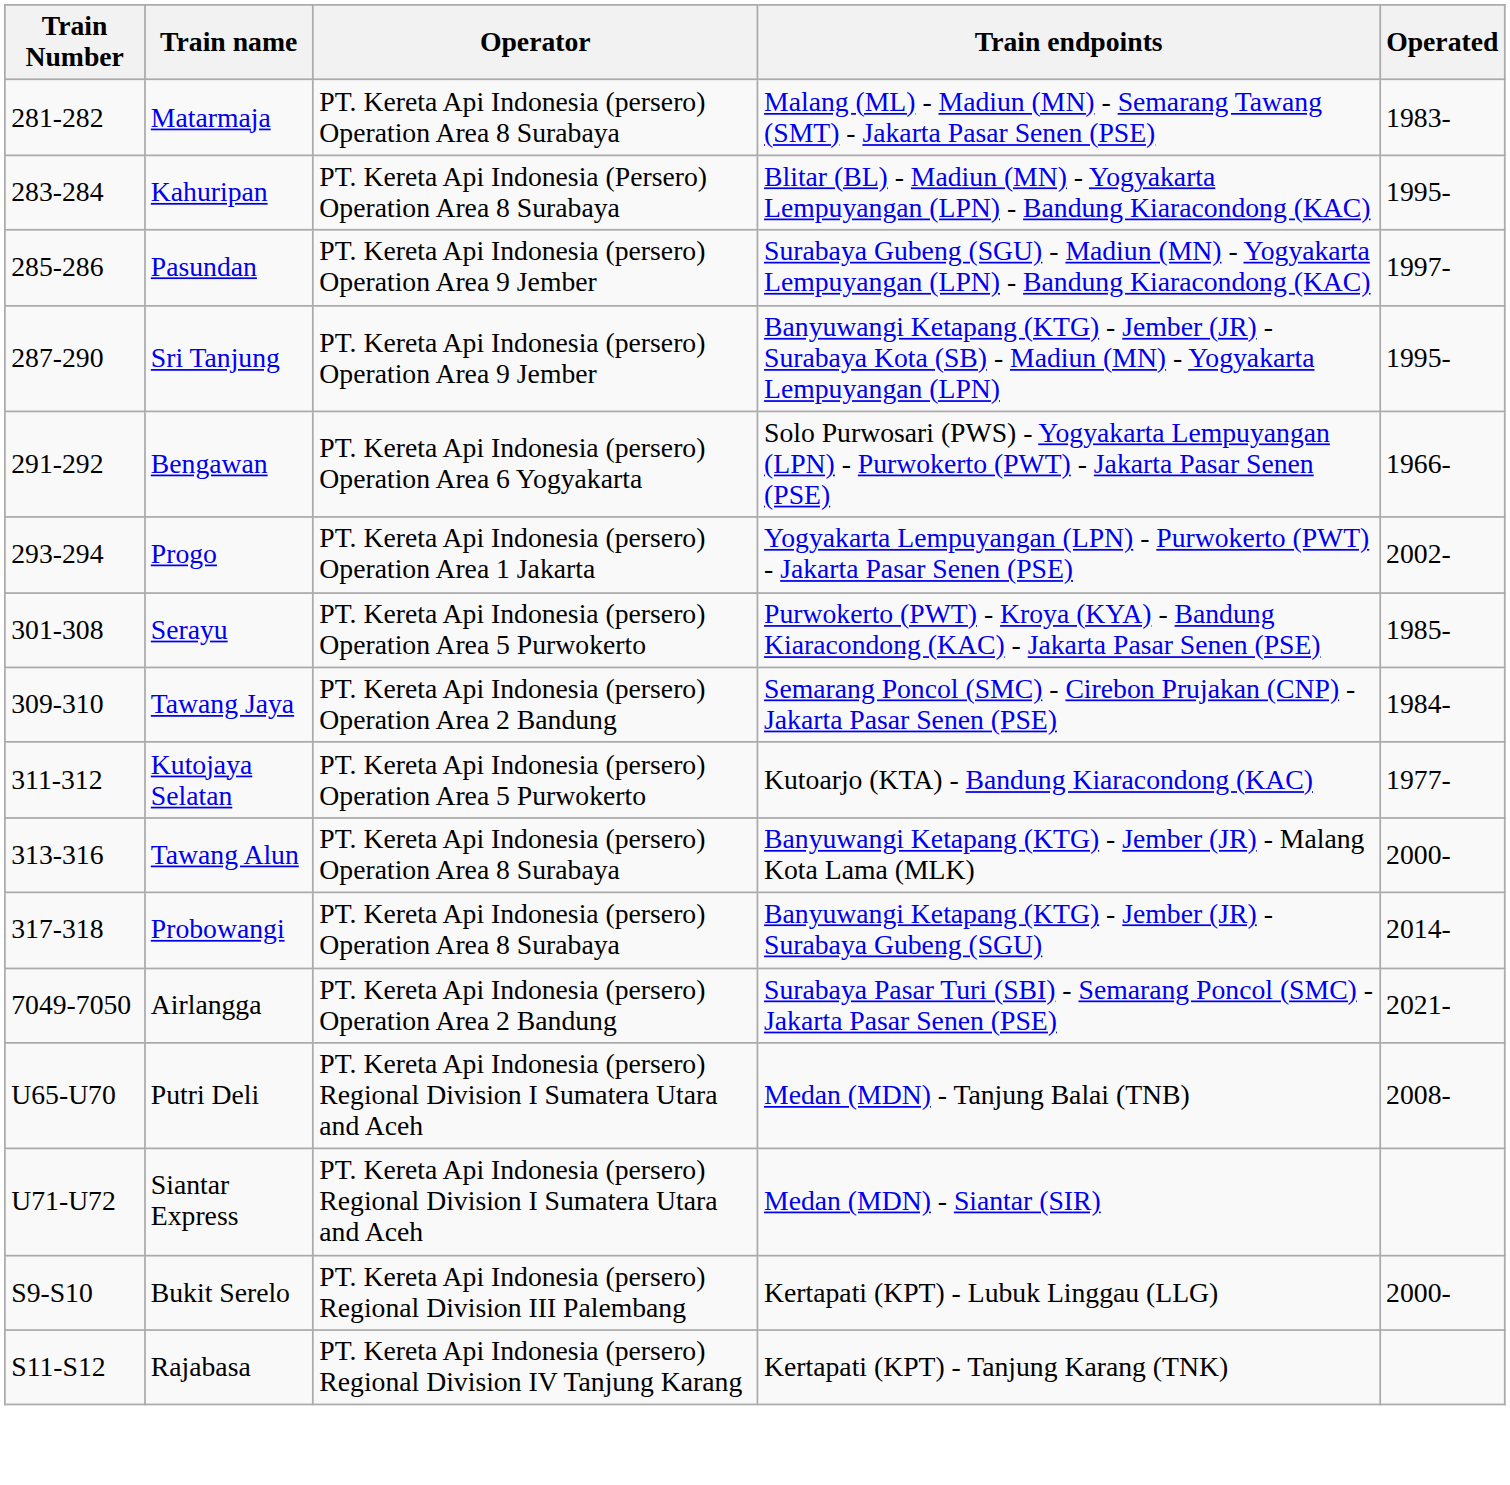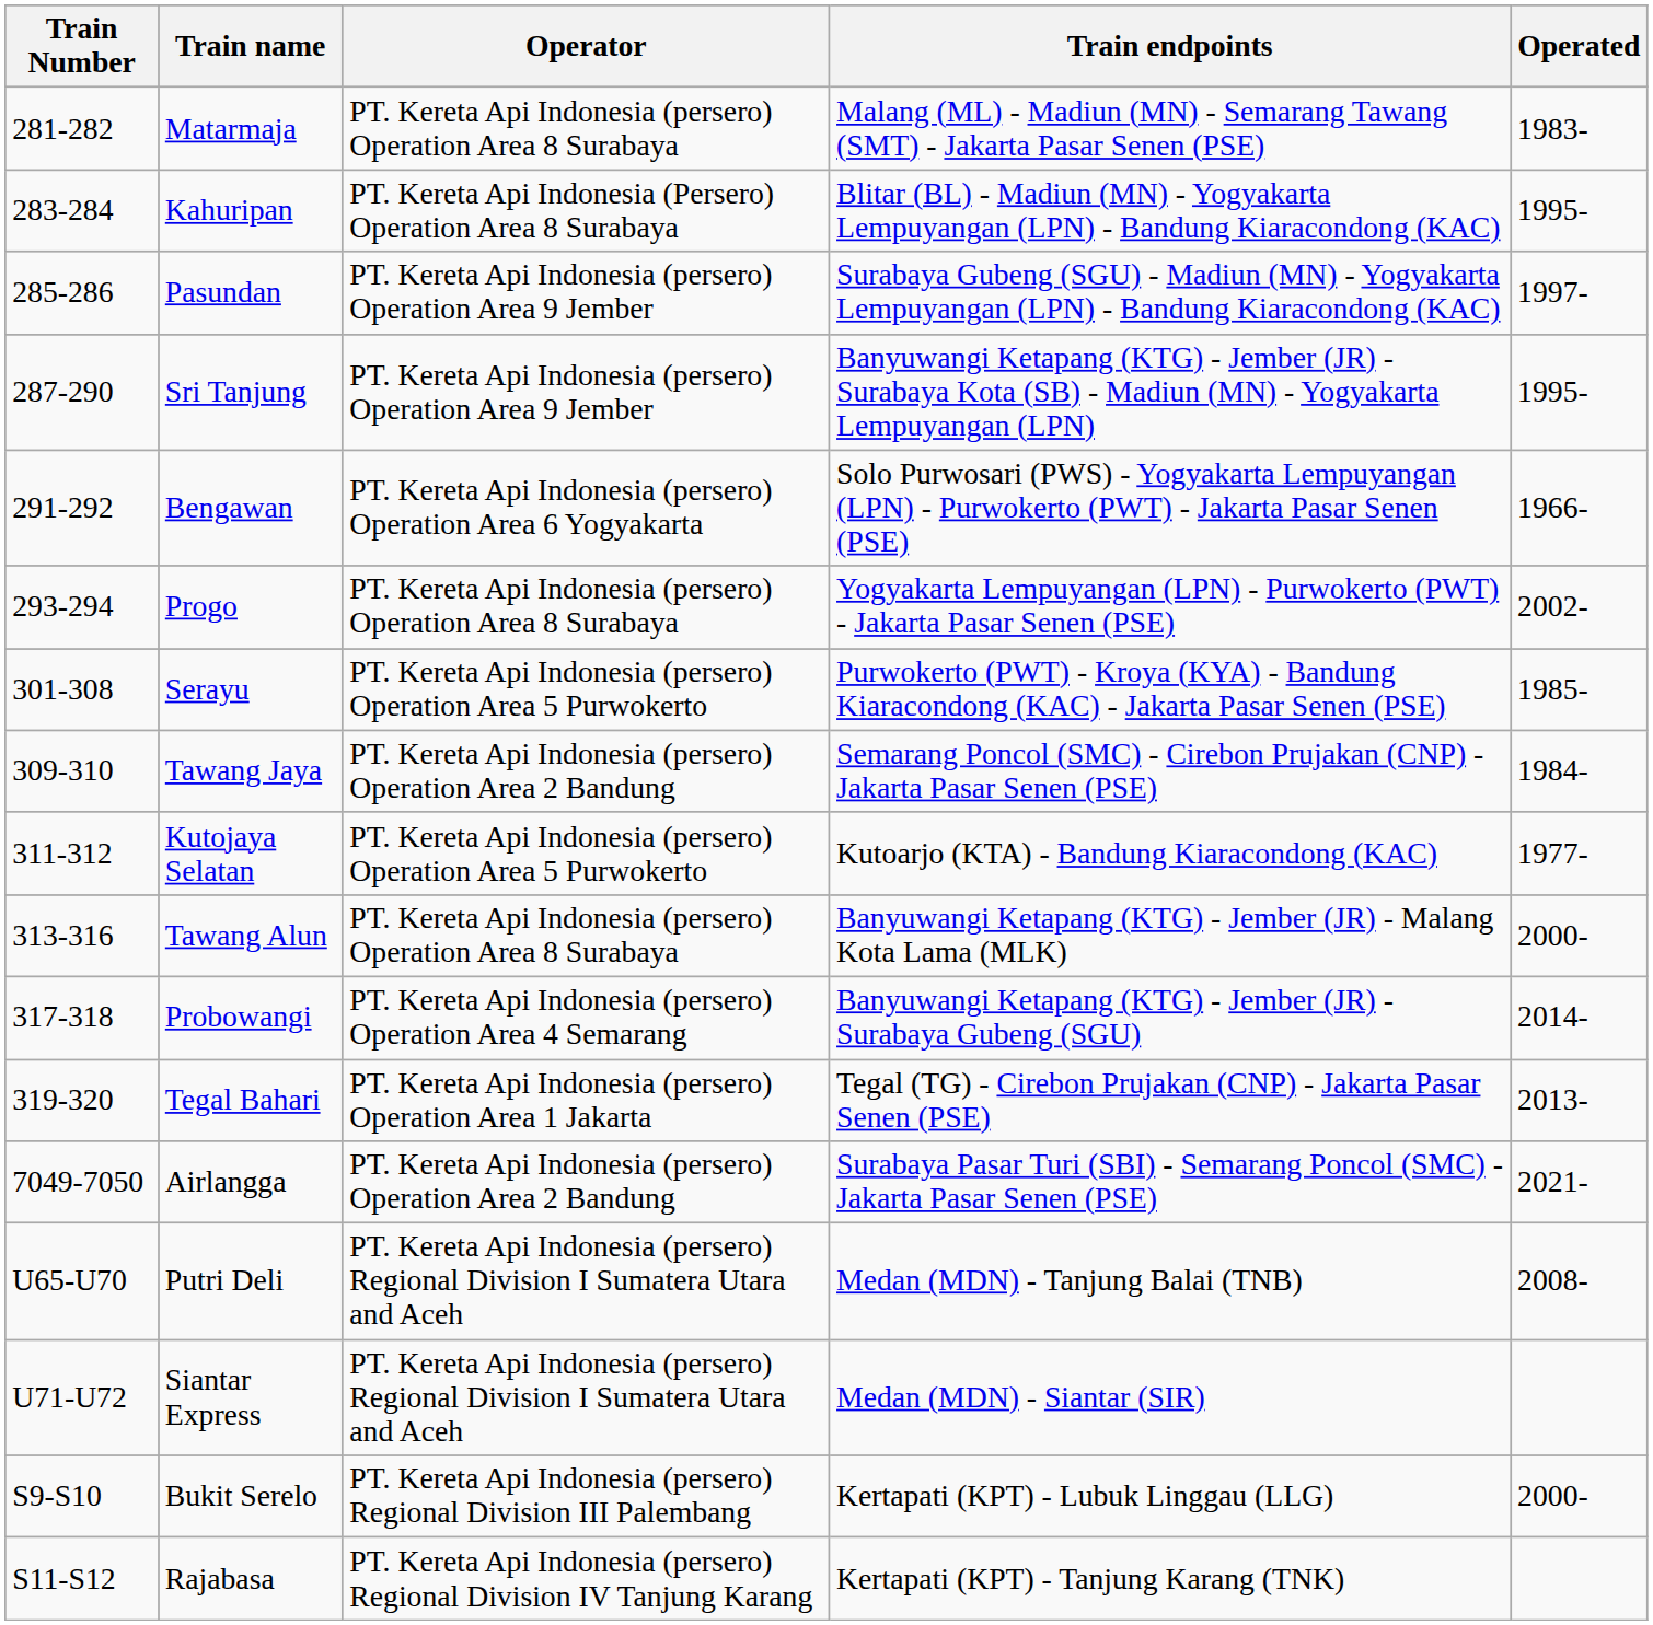 <table class="wikitable sortable">
 <tr>
 <th>Train Number</th>
 <th>Train name</th>
 <th>Operator</th>
 <th>Train endpoints</th>
 <th>Operated</th>
 </tr>
 <tr>
 <td>281-282</td>
 <td><a href='#'>Matarmaja</a></td>
 <td>PT. Kereta Api Indonesia (persero) Operation Area 8 Surabaya</td>
 <td><a href='#'>Malang (ML)</a> - <a href='#'>Madiun (MN)</a> - <a href='#'>Semarang Tawang (SMT)</a> - <a href='#'>Jakarta Pasar Senen (PSE)</a></td>
 <td>1983-</td>
 </tr>
 <tr>
 <td>283-284</td>
 <td><a href='#'>Kahuripan</a></td>
 <td>PT. Kereta Api Indonesia (Persero) Operation Area 8 Surabaya</td>
 <td><a href='#'>Blitar (BL)</a> - <a href='#'>Madiun (MN)</a> - <a href='#'>Yogyakarta Lempuyangan (LPN)</a> - <a href='#'>Bandung Kiaracondong (KAC)</a></td>
 <td>1995-</td>
 </tr>
 <tr>
 <td>285-286</td>
 <td><a href='#'>Pasundan</a></td>
 <td>PT. Kereta Api Indonesia (persero) Operation Area 9 Jember</td>
 <td><a href='#'>Surabaya Gubeng (SGU)</a> - <a href='#'>Madiun (MN)</a> - <a href='#'>Yogyakarta Lempuyangan (LPN)</a> - <a href='#'>Bandung Kiaracondong (KAC)</a></td>
 <td>1997-</td>
 </tr>
 <tr>
 <td>287-290</td>
 <td><a href='#'>Sri Tanjung</a></td>
 <td>PT. Kereta Api Indonesia (persero) Operation Area 9 Jember</td>
 <td><a href='#'>Banyuwangi Ketapang (KTG)</a> - <a href='#'>Jember (JR)</a>  - <a href='#'>Surabaya Kota (SB)</a> - <a href='#'>Madiun (MN)</a> - <a href='#'>Yogyakarta Lempuyangan (LPN)</a></td>
 <td>1995-</td>
 </tr>
 <tr>
 <td>291-292</td>
 <td><a href='#'>Bengawan</a></td>
 <td>PT. Kereta Api Indonesia (persero) Operation Area 6 Yogyakarta</td>
 <td>Solo Purwosari (PWS) - <a href='#'>Yogyakarta Lempuyangan (LPN)</a> - <a href='#'>Purwokerto (PWT)</a> - <a href='#'>Jakarta Pasar Senen (PSE)</a></td>
 <td>1966-</td>
 </tr>
 <tr>
 <td>293-294</td>
 <td><a href='#'>Progo</a></td>
-<td>PT. Kereta Api Indonesia (persero) Operation Area 1 Jakarta</td>
+<td>PT. Kereta Api Indonesia (persero) Operation Area 8 Surabaya</td>
 <td><a href='#'>Yogyakarta Lempuyangan (LPN)</a> - <a href='#'>Purwokerto (PWT)</a> - <a href='#'>Jakarta Pasar Senen (PSE)</a></td>
 <td>2002-</td>
 </tr>
 <tr>
 <td>301-308</td>
 <td><a href='#'>Serayu</a></td>
 <td>PT. Kereta Api Indonesia (persero) Operation Area 5 Purwokerto</td>
 <td><a href='#'>Purwokerto (PWT)</a> - <a href='#'>Kroya (KYA)</a> - <a href='#'>Bandung Kiaracondong (KAC)</a> - <a href='#'>Jakarta Pasar Senen (PSE)</a></td>
 <td>1985-</td>
 </tr>
 <tr>
 <td>309-310</td>
 <td><a href='#'>Tawang Jaya</a></td>
 <td>PT. Kereta Api Indonesia (persero) Operation Area 2 Bandung</td>
 <td><a href='#'>Semarang Poncol (SMC)</a> - <a href='#'>Cirebon Prujakan (CNP)</a> - <a href='#'>Jakarta Pasar Senen (PSE)</a></td>
 <td>1984-</td>
 </tr>
 <tr>
 <td>311-312</td>
 <td><a href='#'>Kutojaya Selatan</a></td>
 <td>PT. Kereta Api Indonesia (persero) Operation Area 5 Purwokerto</td>
 <td>Kutoarjo (KTA) - <a href='#'>Bandung Kiaracondong (KAC)</a></td>
 <td>1977-</td>
 </tr>
 <tr>
 <td>313-316</td>
 <td><a href='#'>Tawang Alun</a></td>
 <td>PT. Kereta Api Indonesia (persero) Operation Area 8 Surabaya</td>
 <td><a href='#'>Banyuwangi Ketapang (KTG)</a> - <a href='#'>Jember (JR)</a> - Malang Kota Lama (MLK)</td>
 <td>2000-</td>
 </tr>
 <tr>
 <td>317-318</td>
 <td><a href='#'>Probowangi</a></td>
-<td>PT. Kereta Api Indonesia (persero) Operation Area 8 Surabaya</td>
+<td>PT. Kereta Api Indonesia (persero) Operation Area 4 Semarang</td>
 <td><a href='#'>Banyuwangi Ketapang (KTG)</a> - <a href='#'>Jember (JR)</a>  - <a href='#'>Surabaya Gubeng (SGU)</a></td>
 <td>2014-</td>
+</tr>
+<tr>
+<td>319-320</td>
+<td><a href='#'>Tegal Bahari</a></td>
+<td>PT. Kereta Api Indonesia (persero) Operation Area 1 Jakarta</td>
+<td>Tegal (TG) - <a href='#'>Cirebon Prujakan (CNP)</a> - <a href='#'>Jakarta Pasar Senen (PSE)</a></td>
+<td>2013-</td>
 </tr>
 <tr>
 <td>7049-7050</td>
 <td>Airlangga</td>
 <td>PT. Kereta Api Indonesia (persero) Operation Area 2 Bandung</td>
 <td><a href='#'>Surabaya Pasar Turi (SBI)</a> - <a href='#'>Semarang Poncol (SMC)</a> - <a href='#'>Jakarta Pasar Senen (PSE)</a></td>
 <td>2021-</td>
 </tr>
 <tr>
 <td>U65-U70</td>
 <td>Putri Deli</td>
 <td>PT. Kereta Api Indonesia (persero) Regional Division I Sumatera Utara and Aceh</td>
 <td><a href='#'>Medan (MDN)</a> - Tanjung Balai (TNB)</td>
 <td>2008-</td>
 </tr>
 <tr>
 <td>U71-U72</td>
 <td>Siantar Express</td>
 <td>PT. Kereta Api Indonesia (persero) Regional Division I Sumatera Utara and Aceh</td>
 <td><a href='#'>Medan (MDN)</a> - <a href='#'>Siantar (SIR)</a></td>
 <td></td>
 </tr>
 <tr>
 <td>S9-S10</td>
 <td>Bukit Serelo</td>
 <td>PT. Kereta Api Indonesia (persero) Regional Division III Palembang</td>
 <td>Kertapati (KPT) - Lubuk Linggau (LLG)</td>
 <td>2000-</td>
 </tr>
 <tr>
 <td>S11-S12</td>
 <td>Rajabasa</td>
 <td>PT. Kereta Api Indonesia (persero) Regional Division IV Tanjung Karang</td>
 <td>Kertapati (KPT) - Tanjung Karang (TNK)</td>
 <td></td>
 </tr>
 </table>
